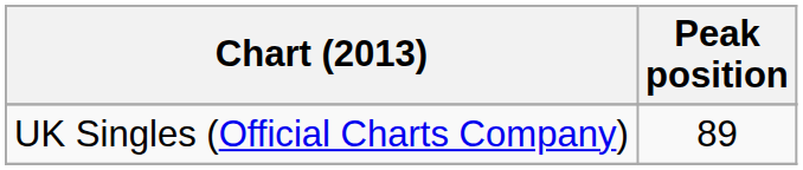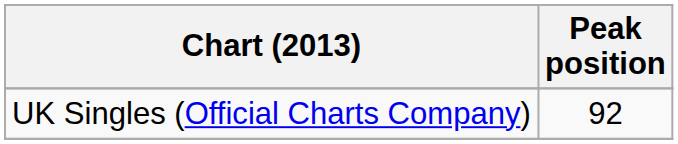 <table class="wikitable sortable plainrowheaders">
 <tr>
 <th scope="col">Chart (2013)</th>
 <th scope="col">Peak<br>position</th>
 </tr>
 <tr>
 </tr>
 <tr>
 </tr>
 <tr>
 <td>UK Singles (<a href='#'>Official Charts Company</a>)</td>
-<td align="center">89</td>
+<td align="center">92</td>
 </tr>
 <tr>
 </tr>
 </table>
